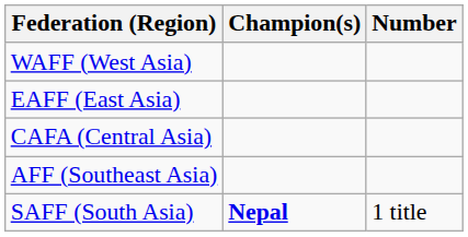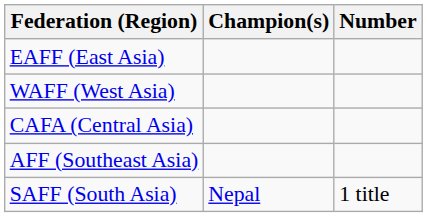 <table class="wikitable">
 <tr>
 <th>Federation (Region)</th>
 <th>Champion(s)</th>
 <th>Number</th>
 </tr>
 <tr>
-<td><a href='#'>WAFF (West Asia)</a></td>
+<td><a href='#'>EAFF (East Asia)</a></td>
 <td></td>
 <td></td>
 </tr>
 <tr>
-<td><a href='#'>EAFF (East Asia)</a></td>
+<td><a href='#'>WAFF (West Asia)</a></td>
 <td></td>
 <td></td>
 </tr>
 <tr>
 <td><a href='#'>CAFA (Central Asia)</a></td>
 <td></td>
 <td></td>
 </tr>
 <tr>
 <td><a href='#'>AFF (Southeast Asia)</a></td>
 <td></td>
 <td></td>
 </tr>
 <tr>
 <td><a href='#'>SAFF (South Asia)</a></td>
-<td><strong><a href='#'>Nepal</a></strong></td>
+<td><a href='#'>Nepal</a></td>
 <td>1 title</td>
 </tr>
 </table>
